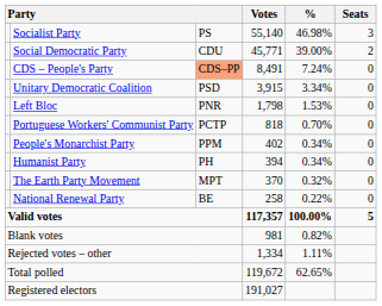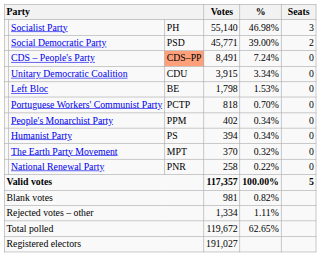 <table class="wikitable" border="1" style="text-align:right;">
 <tr>
 <th style="text-align:left;" colspan=3>Party</th>
 <th align=center width="50">Votes</th>
 <th align=center width="50">%</th>
 <th align=center width="50">Seats</th>
 </tr>
 <tr>
 <td></td>
 <td align=left><a href='#'>Socialist Party</a></td>
-<td align=left>PS</td>
+<td align=left>PH</td>
 <td>55,140</td>
 <td>46.98%</td>
 <td>3</td>
 </tr>
 <tr>
 <td></td>
 <td align=left><a href='#'>Social Democratic Party</a></td>
-<td align=left>CDU</td>
+<td align=left>PSD</td>
 <td>45,771</td>
 <td>39.00%</td>
 <td>2</td>
 </tr>
 <tr>
 <td></td>
 <td align=left><a href='#'>CDS – People's Party</a></td>
 <td align=left style="background: lightsalmon; white-space: nowrap;">CDS–PP</td>
 <td>8,491</td>
 <td>7.24%</td>
 <td>0</td>
 </tr>
 <tr>
 <td></td>
 <td align=left style="white-space: nowrap;"><a href='#'>Unitary Democratic Coalition</a></td>
-<td align=left>PSD</td>
+<td align=left>CDU</td>
 <td>3,915</td>
 <td>3.34%</td>
 <td>0</td>
 </tr>
 <tr>
 <td></td>
 <td align=left><a href='#'>Left Bloc</a></td>
-<td align=left>PNR</td>
+<td align=left>BE</td>
 <td>1,798</td>
 <td>1.53%</td>
 <td>0</td>
 </tr>
 <tr>
 <td></td>
 <td align=left><a href='#'>Portuguese Workers' Communist Party</a></td>
 <td align=left>PCTP</td>
 <td>818</td>
 <td>0.70%</td>
 <td>0</td>
 </tr>
 <tr>
 <td></td>
 <td align=left><a href='#'>People's Monarchist Party</a></td>
 <td align=left>PPM</td>
 <td>402</td>
 <td>0.34%</td>
 <td>0</td>
 </tr>
 <tr>
 <td></td>
 <td align=left><a href='#'>Humanist Party</a></td>
-<td align=left>PH</td>
+<td align=left>PS</td>
 <td>394</td>
 <td>0.34%</td>
 <td>0</td>
 </tr>
 <tr>
 <td></td>
 <td align=left><a href='#'>The Earth Party Movement</a></td>
 <td align=left>MPT</td>
 <td>370</td>
 <td>0.32%</td>
 <td>0</td>
 </tr>
 <tr>
 <td></td>
 <td align=left><a href='#'>National Renewal Party</a></td>
-<td align=left>BE</td>
+<td align=left>PNR</td>
 <td>258</td>
 <td>0.22%</td>
 <td>0</td>
 </tr>
 <tr style="font-weight:bold">
 <td align=left colspan=3>Valid votes</td>
 <td>117,357</td>
 <td>100.00%</td>
 <td>5</td>
 </tr>
 <tr>
 <td align=left colspan=3>Blank votes</td>
 <td>981</td>
 <td>0.82%</td>
 <td></td>
 </tr>
 <tr>
 <td align=left colspan=3>Rejected votes – other</td>
 <td>1,334</td>
 <td>1.11%</td>
 <td></td>
 </tr>
 <tr>
 <td align=left colspan=3>Total polled</td>
 <td>119,672</td>
 <td>62.65%</td>
 <td></td>
 </tr>
 <tr>
 <td align=left colspan=3>Registered electors</td>
 <td>191,027</td>
 <td></td>
 <td></td>
 </tr>
 </table>
